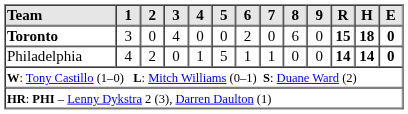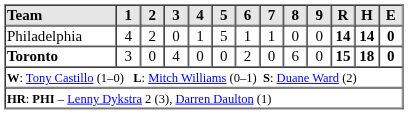 <table border=1 cellspacing=0 width=425 style="margin-left:3em;">
 <tr style="text-align:center; background-color:#e6e6e6;">
 <th align=left width=28%>Team</th>
 <th width=6%>1</th>
 <th width=6%>2</th>
 <th width=6%>3</th>
 <th width=6%>4</th>
 <th width=6%>5</th>
 <th width=6%>6</th>
 <th width=6%>7</th>
 <th width=6%>8</th>
 <th width=6%>9</th>
 <th width=6%>R</th>
 <th width=6%>H</th>
 <th width=6%>E</th>
 </tr>
 <tr style="text-align:center;">
+<td align=left>Philadelphia</td>
+<td>4</td>
+<td>2</td>
+<td>0</td>
+<td>1</td>
+<td>5</td>
+<td>1</td>
+<td>1</td>
+<td>0</td>
+<td>0</td>
+<td><strong>14</strong></td>
+<td><strong>14</strong></td>
+<td><strong>0</strong></td>
+</tr>
+<tr style="text-align:center;">
 <td align=left><strong>Toronto</strong></td>
 <td>3</td>
 <td>0</td>
 <td>4</td>
 <td>0</td>
 <td>0</td>
 <td>2</td>
 <td>0</td>
 <td>6</td>
 <td>0</td>
 <td><strong>15</strong></td>
 <td><strong>18</strong></td>
 <td><strong>0</strong></td>
 </tr>
-<tr style="text-align:center;">
-<td align=left>Philadelphia</td>
-<td>4</td>
-<td>2</td>
-<td>0</td>
-<td>1</td>
-<td>5</td>
-<td>1</td>
-<td>1</td>
-<td>0</td>
-<td>0</td>
-<td><strong>14</strong></td>
-<td><strong>14</strong></td>
-<td><strong>0</strong></td>
-</tr>
 <tr style="text-align:left;">
 <td colspan=13><small><strong>W</strong>: <a href='#'>Tony Castillo</a> (1–0)   <strong>L</strong>: <a href='#'>Mitch Williams</a> (0–1)  <strong>S</strong>: <a href='#'>Duane Ward</a> (2)</small></td>
 </tr>
 <tr style="text-align:left;">
 <td colspan=13><small><strong>HR</strong>: <strong>PHI</strong> – <a href='#'>Lenny Dykstra</a> 2 (3), <a href='#'>Darren Daulton</a> (1)</small></td>
 </tr>
 </table>
